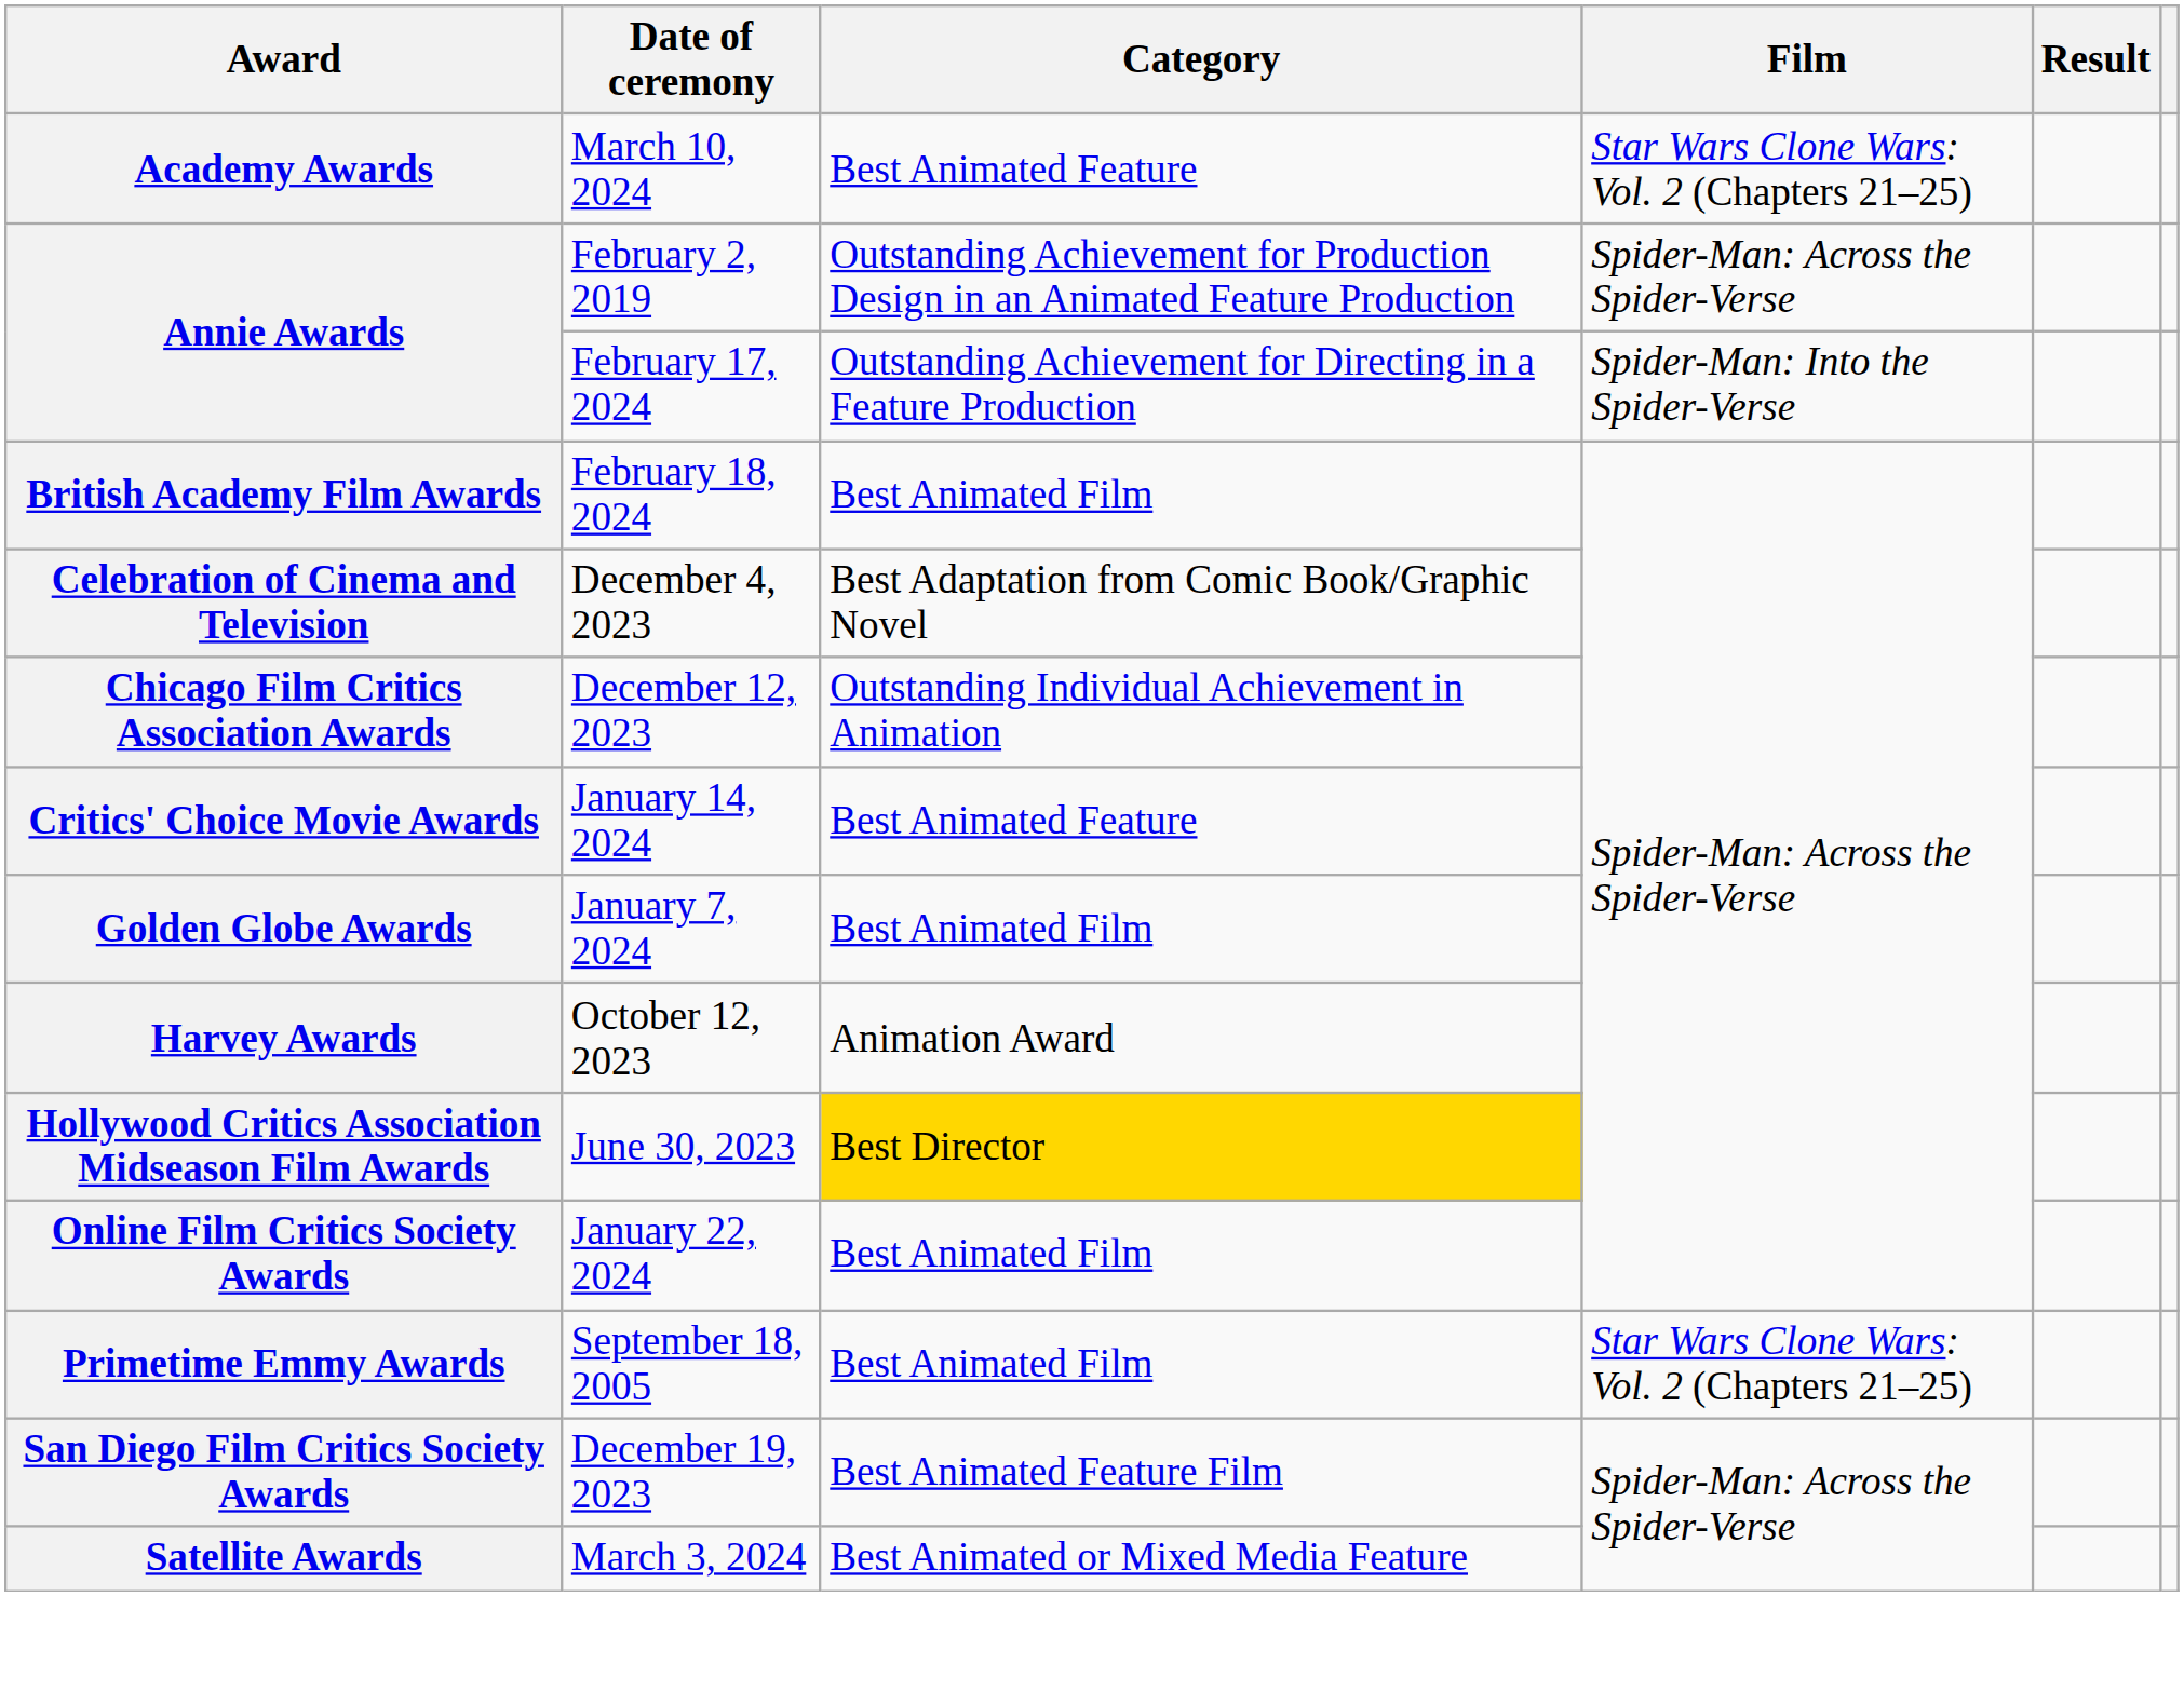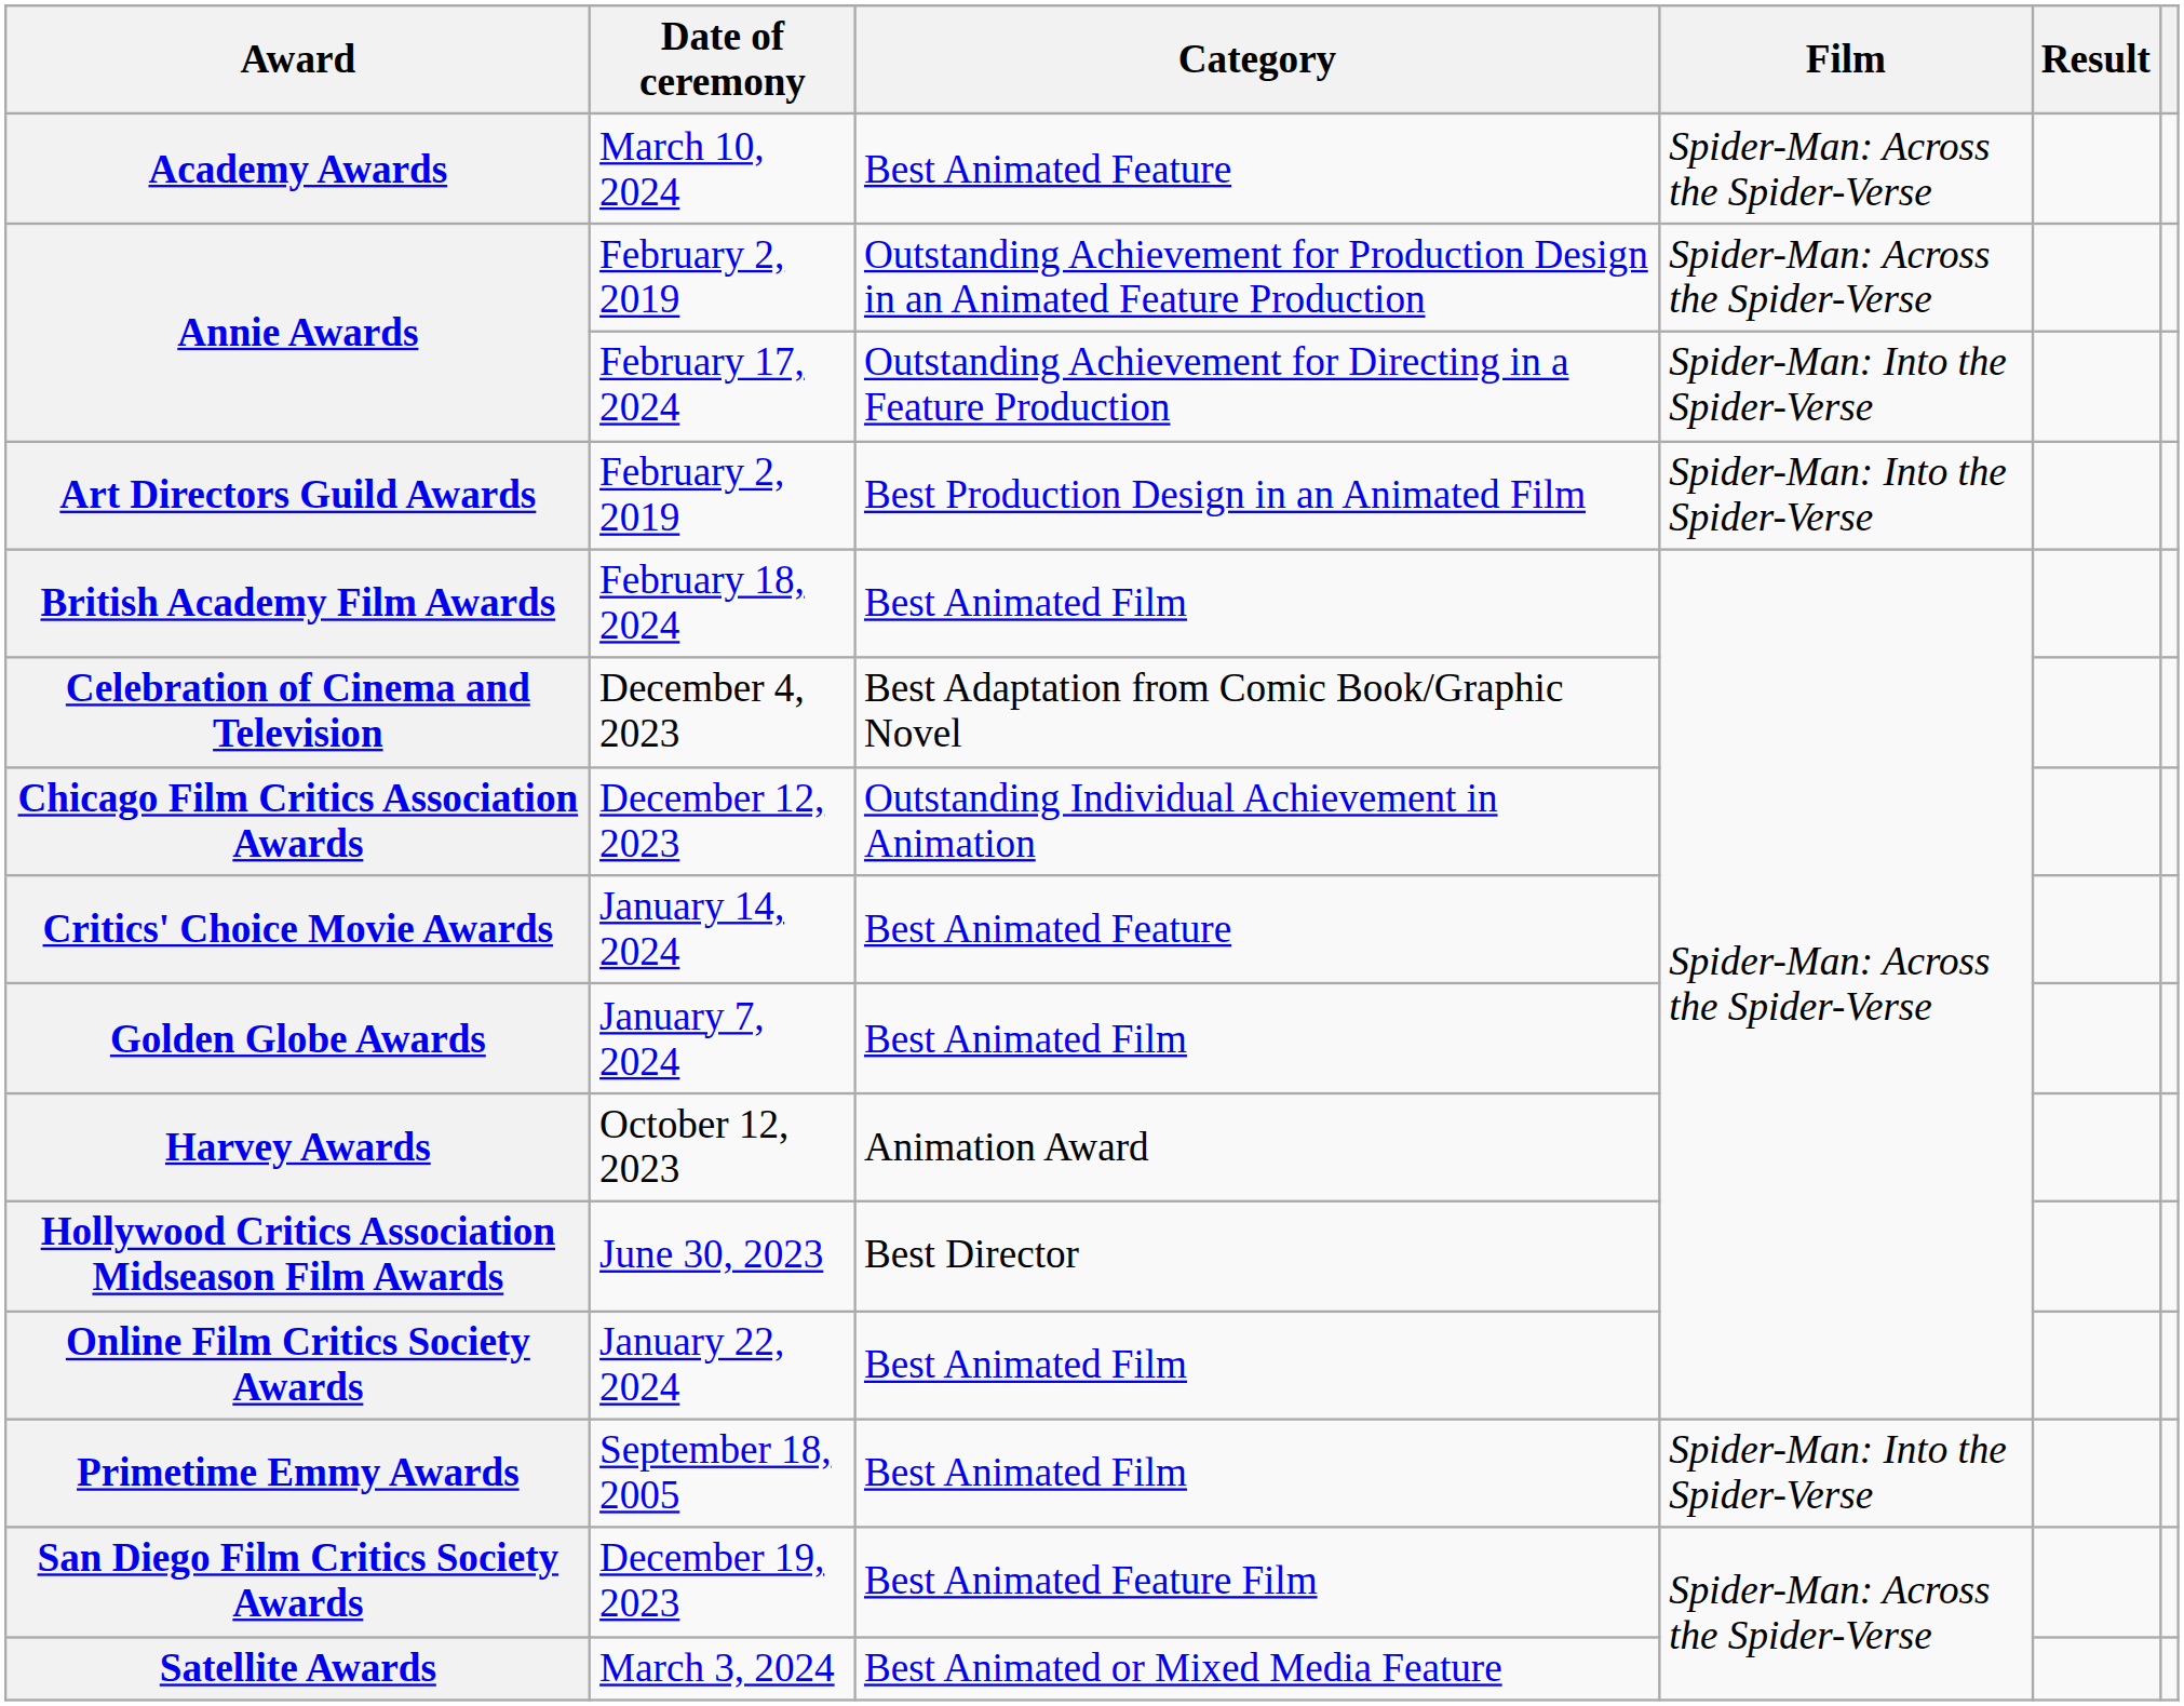 <table class="wikitable plainrowheaders sortable">
 <tr style="background:#ccc; text-align:center;">
 <th scope="col">Award</th>
 <th scope="col">Date of ceremony</th>
 <th scope="col">Category</th>
 <th scope="col">Film</th>
 <th scope="col">Result</th>
 <th scope="col" class="unsortable"></th>
 </tr>
 <tr>
 <th scope="row"><a href='#'>Academy Awards</a></th>
 <td><a href='#'>March 10, 2024</a></td>
 <td><a href='#'>Best Animated Feature</a></td>
-<td><em><a href='#'>Star Wars Clone Wars</a>: Vol. 2</em> (Chapters 21–25)</td>
+<td><em>Spider-Man: Across the Spider-Verse</em></td>
 <td></td>
 <td style="text-align:center;"></td>
 </tr>
 <tr>
 <th scope="row" rowspan="2"><a href='#'>Annie Awards</a></th>
 <td><a href='#'>February 2, 2019</a></td>
 <td><a href='#'>Outstanding Achievement for Production Design in an Animated Feature Production</a></td>
 <td><em>Spider-Man: Across the Spider-Verse</em></td>
 <td></td>
 <td style="text-align:center;"></td>
 </tr>
 <tr>
 <td><a href='#'>February 17, 2024</a></td>
 <td><a href='#'>Outstanding Achievement for Directing in a Feature Production</a></td>
+<td><em>Spider-Man: Into the Spider-Verse</em></td>
+<td></td>
+<td style="text-align:center;"></td>
+</tr>
+<tr>
+<th scope="row"><a href='#'>Art Directors Guild Awards</a></th>
+<td><a href='#'>February 2, 2019</a></td>
+<td><a href='#'>Best Production Design in an Animated Film</a></td>
 <td><em>Spider-Man: Into the Spider-Verse</em></td>
 <td></td>
 <td style="text-align:center;"></td>
 </tr>
 <tr>
 <th scope="row"><a href='#'>British Academy Film Awards</a></th>
 <td><a href='#'>February 18, 2024</a></td>
 <td><a href='#'>Best Animated Film</a></td>
 <td rowspan="8"><em>Spider-Man: Across the Spider-Verse</em></td>
 <td></td>
 <td style="text-align:center;"></td>
 </tr>
 <tr>
 <th scope="row"><a href='#'>Celebration of Cinema and Television</a></th>
 <td>December 4, 2023</td>
 <td>Best Adaptation from Comic Book/Graphic Novel</td>
 <td></td>
 <td style="text-align:center;"></td>
 </tr>
 <tr>
 <th scope="row"><a href='#'>Chicago Film Critics Association Awards</a></th>
 <td><a href='#'>December 12, 2023</a></td>
 <td><a href='#'>Outstanding Individual Achievement in Animation</a></td>
 <td></td>
 <td style="text-align:center;"></td>
 </tr>
 <tr>
 <th scope="row"><a href='#'>Critics' Choice Movie Awards</a></th>
 <td><a href='#'>January 14, 2024</a></td>
 <td><a href='#'>Best Animated Feature</a></td>
 <td></td>
 <td style="text-align:center;"></td>
 </tr>
 <tr>
 <th scope="row"><a href='#'>Golden Globe Awards</a></th>
 <td><a href='#'>January 7, 2024</a></td>
 <td><a href='#'>Best Animated Film</a></td>
 <td></td>
 <td style="text-align:center;"></td>
 </tr>
 <tr>
 <th scope="row"><a href='#'>Harvey Awards</a></th>
 <td>October 12, 2023</td>
 <td>Animation Award</td>
 <td></td>
 <td style="text-align:center;"></td>
 </tr>
 <tr>
 <th scope="row"><a href='#'>Hollywood Critics Association Midseason Film Awards</a></th>
 <td><a href='#'>June 30, 2023</a></td>
-<td style="background: gold;">Best Director</td>
+<td>Best Director</td>
 <td></td>
 <td style="text-align:center;"></td>
 </tr>
 <tr>
 <th scope="row"><a href='#'>Online Film Critics Society Awards</a></th>
 <td><a href='#'>January 22, 2024</a></td>
 <td><a href='#'>Best Animated Film</a></td>
 <td></td>
 <td style="text-align:center;"></td>
 </tr>
 <tr>
 <th scope="row"><a href='#'>Primetime Emmy Awards</a></th>
 <td><a href='#'>September 18, 2005</a></td>
 <td><a href='#'>Best Animated Film</a></td>
-<td><em><a href='#'>Star Wars Clone Wars</a>: Vol. 2</em> (Chapters 21–25)</td>
+<td><em>Spider-Man: Into the Spider-Verse</em></td>
 <td></td>
 <td style="text-align:center;"></td>
 </tr>
 <tr>
 <th scope="row"><a href='#'>San Diego Film Critics Society Awards</a></th>
 <td><a href='#'>December 19, 2023</a></td>
 <td><a href='#'>Best Animated Feature Film</a></td>
 <td rowspan="2"><em>Spider-Man: Across the Spider-Verse</em></td>
 <td></td>
 <td style="text-align:center;"></td>
 </tr>
 <tr>
 <th scope="row"><a href='#'>Satellite Awards</a></th>
 <td><a href='#'>March 3, 2024</a></td>
 <td><a href='#'>Best Animated or Mixed Media Feature</a></td>
 <td></td>
 <td style="text-align:center;"></td>
 </tr>
 </table>
